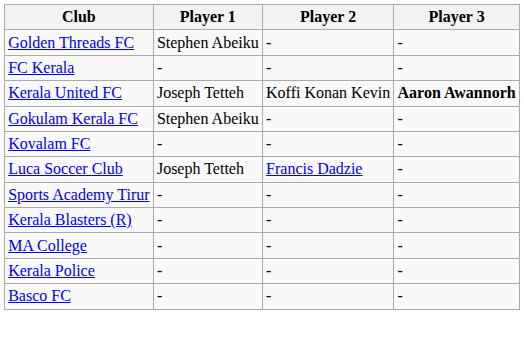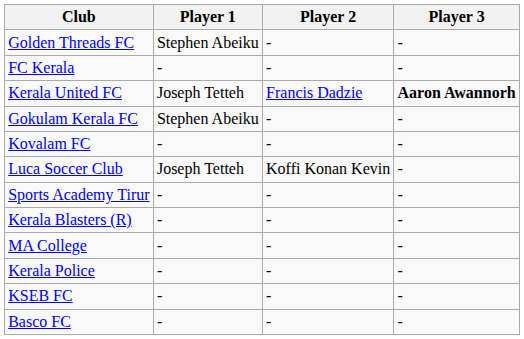 <table class="sortable wikitable" style="text-align: left; font-size:100%">
 <tr>
 <th style="text-align:center;">Club</th>
 <th style="text-align:center;">Player 1</th>
 <th style="text-align:center;">Player 2</th>
 <th style="text-align:center;">Player 3</th>
 </tr>
 <tr>
 <td><a href='#'>Golden Threads FC</a></td>
 <td> Stephen Abeiku</td>
 <td>-</td>
 <td>-</td>
 </tr>
 <tr>
 <td><a href='#'>FC Kerala</a></td>
 <td>-</td>
 <td>-</td>
 <td>-</td>
 </tr>
 <tr>
 <td><a href='#'>Kerala United FC</a></td>
 <td> Joseph Tetteh</td>
-<td> Koffi Konan Kevin</td>
+<td> <a href='#'>Francis Dadzie</a></td>
 <td><strong> Aaron Awannorh</strong></td>
 </tr>
 <tr>
 <td><a href='#'>Gokulam Kerala FC</a></td>
 <td> Stephen Abeiku</td>
 <td>-</td>
 <td>-</td>
 </tr>
 <tr>
 <td><a href='#'>Kovalam FC</a></td>
 <td>-</td>
 <td>-</td>
 <td>-</td>
 </tr>
 <tr>
 <td><a href='#'>Luca Soccer Club</a></td>
 <td> Joseph Tetteh</td>
-<td> <a href='#'>Francis Dadzie</a></td>
+<td> Koffi Konan Kevin</td>
 <td>-</td>
 </tr>
 <tr>
 <td><a href='#'>Sports Academy Tirur</a></td>
 <td>-</td>
 <td>-</td>
 <td>-</td>
 </tr>
 <tr>
 <td><a href='#'>Kerala Blasters (R)</a></td>
 <td>-</td>
 <td>-</td>
 <td>-</td>
 </tr>
 <tr>
 <td><a href='#'>MA College</a></td>
 <td>-</td>
 <td>-</td>
 <td>-</td>
 </tr>
 <tr>
 <td><a href='#'>Kerala Police</a></td>
 <td>-</td>
 <td>-</td>
 <td>-</td>
 </tr>
 <tr>
+<td><a href='#'>KSEB FC</a></td>
+<td>-</td>
+<td>-</td>
+<td>-</td>
+</tr>
+<tr>
 <td><a href='#'>Basco FC</a></td>
 <td>-</td>
 <td>-</td>
 <td>-</td>
 </tr>
 </table>
